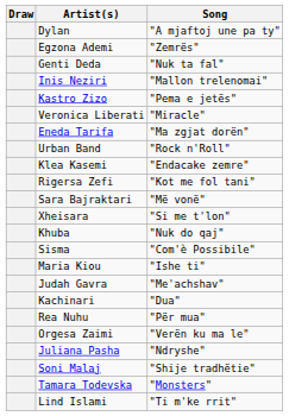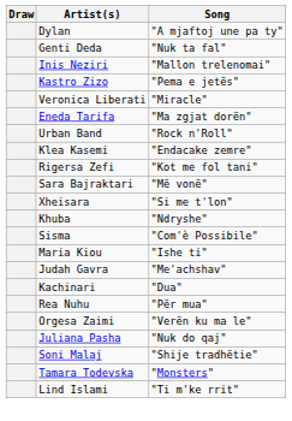 <table class="sortable wikitable" style="margin: 1em auto 1em auto;">
 <tr>
 <th>Draw</th>
 <th>Artist(s)</th>
 <th>Song</th>
 </tr>
 <tr>
 <th scope="row"></th>
 <td align="left">Dylan</td>
 <td align="left">"A mjaftoj une pa ty"</td>
-</tr>
-<tr>
-<th scope="row"></th>
-<td align="left">Egzona Ademi</td>
-<td align="left">"Zemrës"</td>
 </tr>
 <tr>
 <th scope="row"></th>
 <td align="left">Genti Deda</td>
 <td align="left">"Nuk ta fal"</td>
 </tr>
 <tr>
 <th scope="row"></th>
 <td align="left"><a href='#'>Inis Neziri</a></td>
 <td align="left">"Mallon trelenomai"</td>
 </tr>
 <tr>
 <th scope="row"></th>
 <td align="left"><a href='#'>Kastro Zizo</a></td>
 <td align="left">"Pema e jetës"</td>
 </tr>
 <tr>
 <th scope="row"></th>
 <td align="left">Veronica Liberati</td>
 <td align="left">"Miracle"</td>
 </tr>
 <tr>
 <th scope="row"></th>
 <td align="left"><a href='#'>Eneda Tarifa</a></td>
 <td align="left">"Ma zgjat dorën"</td>
 </tr>
 <tr>
 <th scope="row"></th>
 <td align="left">Urban Band</td>
 <td align="left">"Rock n'Roll"</td>
 </tr>
 <tr>
 <th scope="row"></th>
 <td align="left">Klea Kasemi</td>
 <td align="left">"Endacake zemre"</td>
 </tr>
 <tr>
 <th scope="row"></th>
 <td align="left">Rigersa Zefi</td>
 <td align="left">"Kot me fol tani"</td>
 </tr>
 <tr>
 <th scope="row"></th>
 <td align="left">Sara Bajraktari</td>
 <td align="left">"Më vonë"</td>
 </tr>
 <tr>
 <th scope="row"></th>
 <td align="left">Xheisara</td>
 <td align="left">"Si me t'lon"</td>
 </tr>
 <tr>
 <th scope="row"></th>
 <td align="left">Khuba</td>
-<td align="left">"Nuk do qaj"</td>
+<td align="left">"Ndryshe"</td>
 </tr>
 <tr>
 <th scope="row"></th>
 <td align="left">Sisma</td>
 <td align="left">"Com'è Possibile"</td>
 </tr>
 <tr>
 <th scope="row"></th>
 <td align="left">Maria Kiou</td>
 <td align="left">"Ishe ti"</td>
 </tr>
 <tr>
 <th scope="row"></th>
 <td align="left">Judah Gavra</td>
 <td align="left">"Me'achshav"</td>
 </tr>
 <tr>
 <th scope="row"></th>
 <td align="left">Kachinari</td>
 <td align="left">"Dua"</td>
 </tr>
 <tr>
 <th scope="row"></th>
 <td align="left">Rea Nuhu</td>
 <td align="left">"Për mua"</td>
 </tr>
 <tr>
 <th scope="row"></th>
 <td align="left">Orgesa Zaimi</td>
 <td align="left">"Verën ku ma le"</td>
 </tr>
 <tr>
 <th scope="row"></th>
 <td align="left"><a href='#'>Juliana Pasha</a></td>
-<td align="left">"Ndryshe"</td>
+<td align="left">"Nuk do qaj"</td>
 </tr>
 <tr>
 <th scope="row"></th>
 <td align="left"><a href='#'>Soni Malaj</a></td>
 <td align="left">"Shije tradhëtie"</td>
 </tr>
 <tr>
 <th scope="row"></th>
 <td align="left"><a href='#'>Tamara Todevska</a></td>
 <td align="left">"<a href='#'>Monsters</a>"</td>
 </tr>
 <tr>
 <th scope="row"></th>
 <td align="left">Lind Islami</td>
 <td align="left">"Ti m'ke rrit"</td>
 </tr>
 </table>
